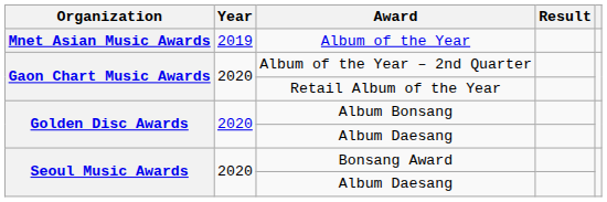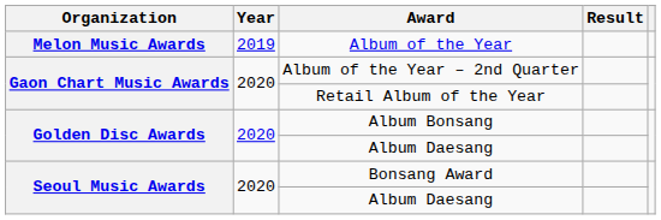 <table class="wikitable sortable plainrowheaders">
 <tr>
 <th scope="col">Organization</th>
 <th scope="col">Year</th>
 <th scope="col">Award</th>
 <th scope="col">Result</th>
 <th class="unsortable"></th>
 </tr>
 <tr>
-<th scope="row"><a href='#'>Mnet Asian Music Awards</a></th>
+<th scope="row"><a href='#'>Melon Music Awards</a></th>
 <td align="center"><a href='#'>2019</a></td>
 <td align="center"><a href='#'>Album of the Year</a></td>
 <td></td>
 <td align="center"></td>
 </tr>
 <tr>
 <th scope="row" rowspan="2" align="center"><a href='#'>Gaon Chart Music Awards</a></th>
 <td rowspan="2" align="center">2020</td>
 <td align="center">Album of the Year – 2nd Quarter</td>
 <td></td>
 <td rowspan="2" style="text-align:center;"></td>
 </tr>
 <tr>
 <td align="center">Retail Album of the Year</td>
 <td></td>
 </tr>
 <tr>
 <th scope="row" rowspan="2" align="center"><a href='#'>Golden Disc Awards</a></th>
 <td align="center" rowspan="2"><a href='#'>2020</a></td>
 <td align="center">Album Bonsang</td>
 <td></td>
 <td rowspan="2" style="text-align:center;"></td>
 </tr>
 <tr>
 <td align="center">Album Daesang</td>
 <td></td>
 </tr>
 <tr>
 <th scope="row" rowspan="2" align="center"><a href='#'>Seoul Music Awards</a></th>
 <td align="center" rowspan="2">2020</td>
 <td align="center">Bonsang Award</td>
 <td></td>
 <td rowspan="2" style="text-align:center;"></td>
 </tr>
 <tr>
 <td align="center">Album Daesang</td>
 <td></td>
 </tr>
 </table>
